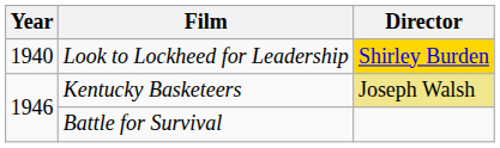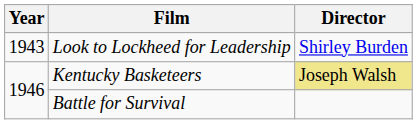 <table class="wikitable">
 <tr>
 <th>Year</th>
 <th>Film</th>
 <th>Director</th>
 </tr>
 <tr>
-<td>1940</td>
+<td>1943</td>
 <td><em>Look to Lockheed for Leadership</em></td>
-<td style="background: gold;"><a href='#'>Shirley Burden</a></td>
+<td><a href='#'>Shirley Burden</a></td>
 </tr>
 <tr>
 <td rowspan=2>1946</td>
 <td><em>Kentucky Basketeers</em></td>
 <td style="background: khaki;">Joseph Walsh</td>
 </tr>
 <tr>
 <td><em>Battle for Survival</em></td>
 <td></td>
 </tr>
 </table>
